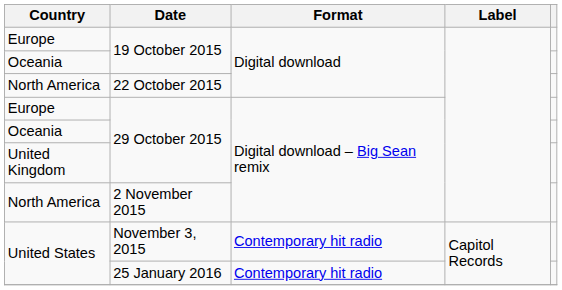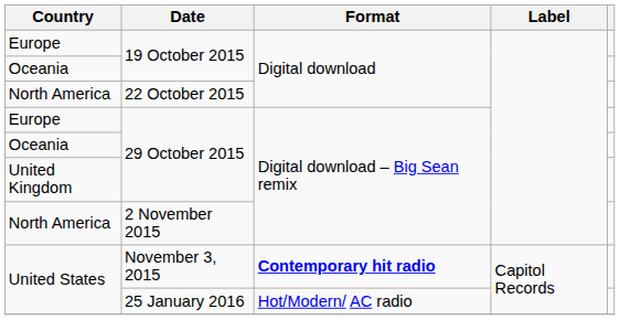 <table class="wikitable">
 <tr>
 <th>Country</th>
 <th>Date</th>
 <th>Format</th>
 <th>Label</th>
 <th></th>
 </tr>
 <tr>
 <td>Europe</td>
 <td rowspan="2">19 October 2015</td>
 <td rowspan="3">Digital download</td>
 <td rowspan="7"></td>
 <td></td>
 </tr>
 <tr>
 <td>Oceania</td>
 <td></td>
 </tr>
 <tr>
 <td>North America</td>
 <td>22 October 2015</td>
 <td></td>
 </tr>
 <tr>
 <td>Europe</td>
 <td rowspan="3">29 October 2015</td>
 <td rowspan="4">Digital download – <a href='#'>Big Sean</a> remix</td>
 <td></td>
 </tr>
 <tr>
 <td>Oceania</td>
 <td></td>
 </tr>
 <tr>
 <td>United Kingdom</td>
 <td></td>
 </tr>
 <tr>
 <td>North America</td>
 <td>2 November 2015</td>
 <td></td>
 </tr>
 <tr>
 <td rowspan="2">United States</td>
 <td>November 3, 2015</td>
-<td><a href='#'>Contemporary hit radio</a></td>
+<td><strong><a href='#'>Contemporary hit radio</a></strong></td>
 <td rowspan="2">Capitol Records</td>
 <td></td>
 </tr>
 <tr>
 <td>25 January 2016</td>
-<td><a href='#'>Contemporary hit radio</a></td>
+<td><a href='#'>Hot/Modern/</a> <a href='#'>AC</a> radio</td>
 <td></td>
 </tr>
 <tr>
 </tr>
 </table>
